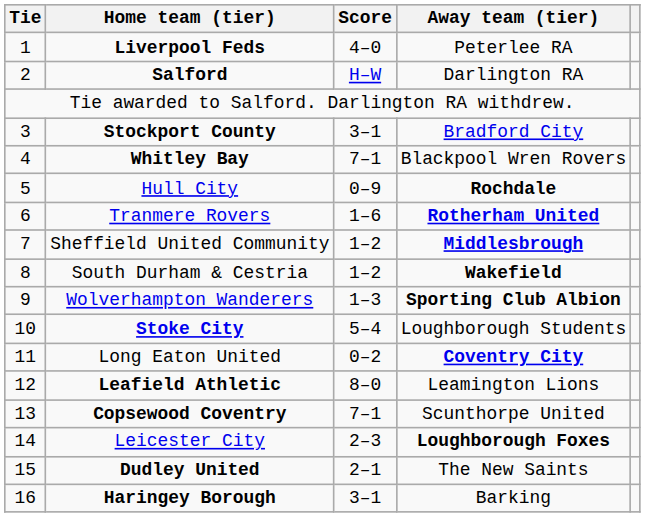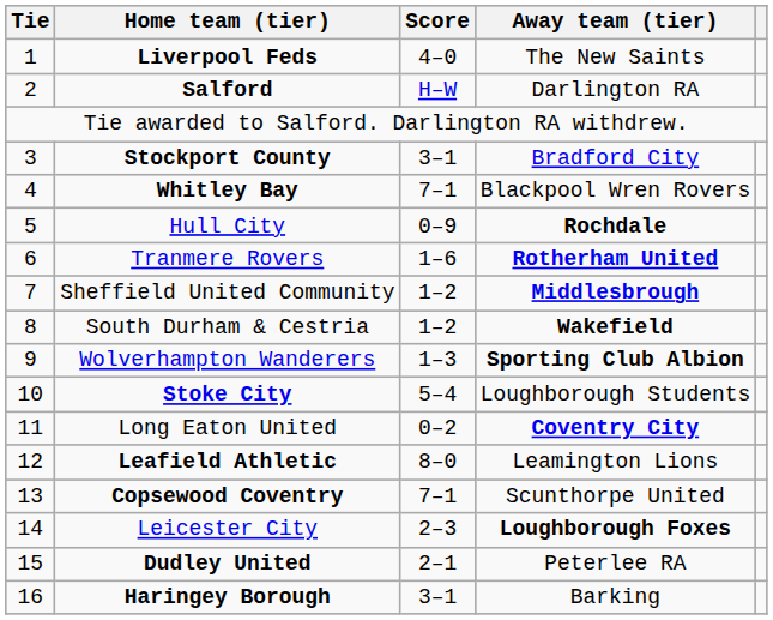 <table class="wikitable" style="text-align:center; font-size:85%">
 <tr>
 <th>Tie</th>
 <th>Home team (tier)</th>
 <th>Score</th>
 <th>Away team (tier)</th>
 <th></th>
 </tr>
 <tr>
 <td align="center">1</td>
 <td><strong>Liverpool Feds</strong></td>
 <td align="center">4–0</td>
-<td>Peterlee RA</td>
+<td>The New Saints</td>
 <td></td>
 </tr>
 <tr>
 <td align="center">2</td>
 <td><strong>Salford</strong></td>
 <td align="center"><a href='#'>H–W</a></td>
 <td>Darlington RA</td>
 <td></td>
 </tr>
 <tr>
 <td colspan="5" align="center">Tie awarded to Salford. Darlington RA withdrew.</td>
 </tr>
 <tr>
 <td align="center">3</td>
 <td><strong>Stockport County</strong></td>
 <td align="center">3–1</td>
 <td><a href='#'>Bradford City</a></td>
 <td></td>
 </tr>
 <tr>
 <td align="center">4</td>
 <td><strong>Whitley Bay</strong></td>
 <td align="center">7–1</td>
 <td>Blackpool Wren Rovers</td>
 <td></td>
 </tr>
 <tr>
 <td align="center">5</td>
 <td><a href='#'>Hull City</a></td>
 <td align="center">0–9</td>
 <td><strong>Rochdale</strong></td>
 <td></td>
 </tr>
 <tr>
 <td align="center">6</td>
 <td><a href='#'>Tranmere Rovers</a></td>
 <td align="center">1–6</td>
 <td><strong><a href='#'>Rotherham United</a></strong></td>
 <td></td>
 </tr>
 <tr>
 <td align="center">7</td>
 <td>Sheffield United Community</td>
 <td align="center">1–2</td>
 <td><strong><a href='#'>Middlesbrough</a></strong></td>
 <td></td>
 </tr>
 <tr>
 <td align="center">8</td>
 <td>South Durham & Cestria</td>
 <td align="center">1–2</td>
 <td><strong>Wakefield</strong></td>
 <td></td>
 </tr>
 <tr>
 <td align="center">9</td>
 <td><a href='#'>Wolverhampton Wanderers</a></td>
 <td align="center">1–3</td>
 <td><strong>Sporting Club Albion</strong></td>
 <td></td>
 </tr>
 <tr>
 <td align="center">10</td>
 <td><strong><a href='#'>Stoke City</a></strong></td>
 <td align="center">5–4 </td>
 <td>Loughborough Students</td>
 <td></td>
 </tr>
 <tr>
 <td align="center">11</td>
 <td>Long Eaton United</td>
 <td align="center">0–2</td>
 <td><strong><a href='#'>Coventry City</a></strong></td>
 <td></td>
 </tr>
 <tr>
 <td align="center">12</td>
 <td><strong>Leafield Athletic</strong></td>
 <td align="center">8–0</td>
 <td>Leamington Lions</td>
 <td></td>
 </tr>
 <tr>
 <td align="center">13</td>
 <td><strong>Copsewood Coventry</strong></td>
 <td align="center">7–1</td>
 <td>Scunthorpe United</td>
 <td></td>
 </tr>
 <tr>
 <td align="center">14</td>
 <td><a href='#'>Leicester City</a></td>
 <td align="center">2–3 </td>
 <td><strong>Loughborough Foxes</strong></td>
 <td></td>
 </tr>
 <tr>
 <td align="center">15</td>
 <td><strong>Dudley United</strong></td>
 <td align="center">2–1</td>
-<td>The New Saints</td>
+<td>Peterlee RA</td>
 <td></td>
 </tr>
 <tr>
 <td align="center">16</td>
 <td><strong>Haringey Borough</strong></td>
 <td align="center">3–1</td>
 <td>Barking</td>
 <td></td>
 </tr>
 </table>
